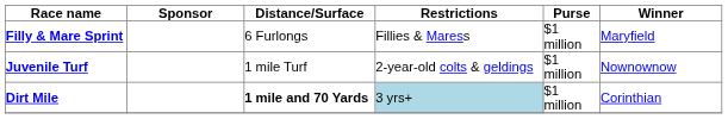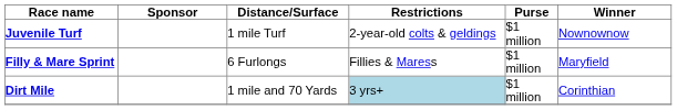 <table border="1" cellpadding="0" style="border-collapse: collapse; font-size:90%">
 <tr bgcolor="FFFFFF" align="center">
 <td width="130px"><strong>Race name</strong></td>
 <td width="125px"><strong>Sponsor</strong></td>
 <td width="140px"><strong>Distance/Surface</strong></td>
 <td width="180px"><strong>Restrictions</strong></td>
 <td width="60px"><strong>Purse</strong></td>
 <td width="130px"><strong>Winner</strong></td>
 </tr>
 <tr>
+<td><strong><a href='#'>Juvenile Turf</a></strong></td>
+<td></td>
+<td>1 mile Turf</td>
+<td>2-year-old <a href='#'>colts</a> & <a href='#'>geldings</a></td>
+<td>$1 million</td>
+<td><a href='#'>Nownownow</a></td>
+</tr>
+<tr>
 <td><strong><a href='#'>Filly & Mare Sprint</a></strong></td>
 <td></td>
 <td>6 Furlongs</td>
 <td>Fillies & <a href='#'>Mares</a>s</td>
 <td>$1 million</td>
 <td><a href='#'>Maryfield</a></td>
 </tr>
 <tr>
-<td><strong><a href='#'>Juvenile Turf</a></strong></td>
-<td></td>
-<td>1 mile Turf</td>
-<td>2-year-old <a href='#'>colts</a> & <a href='#'>geldings</a></td>
-<td>$1 million</td>
-<td><a href='#'>Nownownow</a></td>
-</tr>
-<tr>
 <td><strong><a href='#'>Dirt Mile</a></strong></td>
 <td></td>
-<td><strong>1 mile and 70 Yards</strong></td>
+<td>1 mile and 70 Yards</td>
 <td style="background: lightblue;">3 yrs+</td>
 <td>$1 million</td>
 <td><a href='#'>Corinthian</a></td>
 </tr>
 <tr>
 </tr>
 </table>
